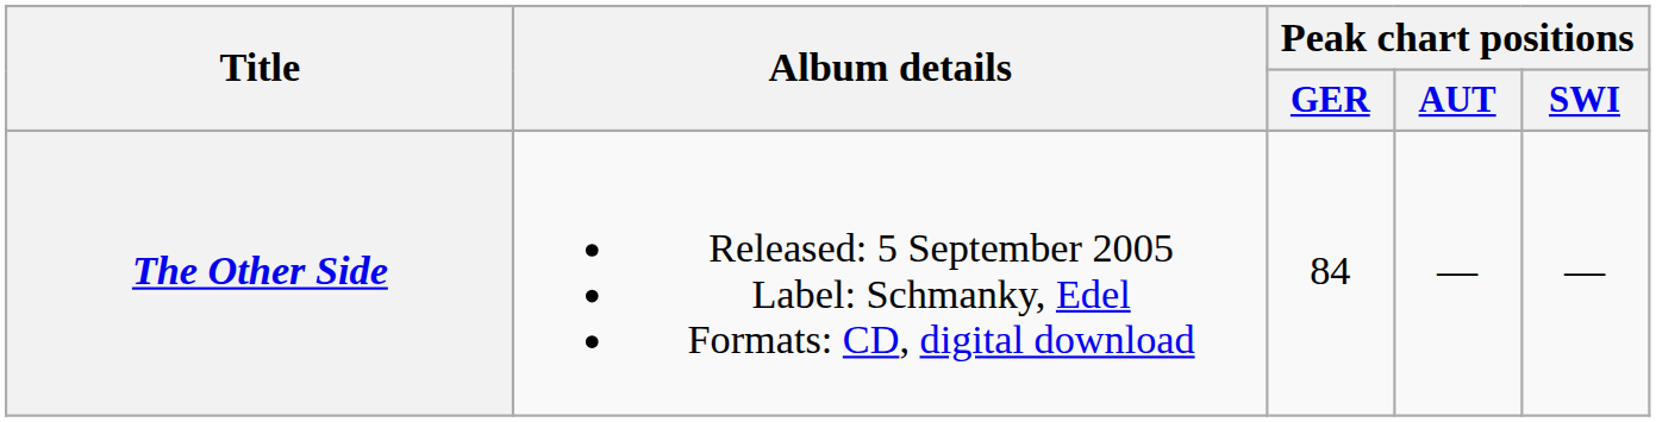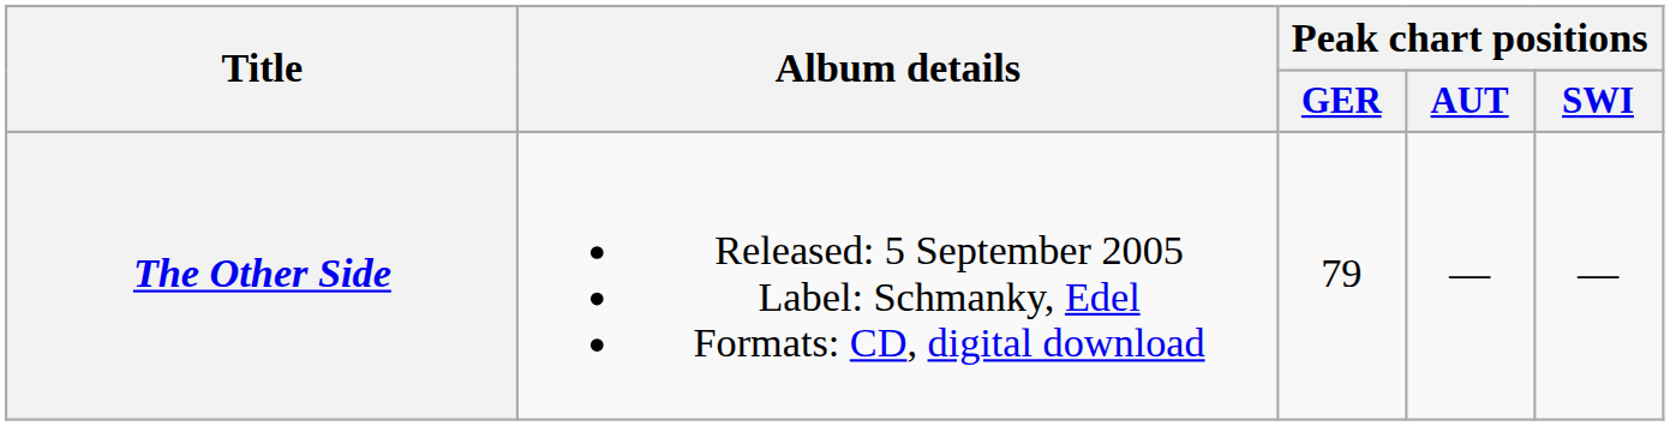 <table class="wikitable plainrowheaders" style="text-align:center;">
 <tr>
 <th scope="col" rowspan="2" style="width:12em;">Title</th>
 <th scope="col" rowspan="2" style="width:18em;">Album details</th>
 <th scope="col" colspan="3">Peak chart positions</th>
 </tr>
 <tr>
 <th scope="col" style="width:3em;font-size:90%;"><a href='#'>GER</a><br></th>
 <th scope="col" style="width:3em;font-size:90%;"><a href='#'>AUT</a><br></th>
 <th scope="col" style="width:3em;font-size:90%;"><a href='#'>SWI</a><br></th>
 </tr>
 <tr>
 <th scope="row"><em><a href='#'>The Other Side</a> </em></th>
 <td><br><ul><li>Released: 5 September 2005</li><li>Label: Schmanky, <a href='#'>Edel</a></li><li>Formats: <a href='#'>CD</a>, <a href='#'>digital download</a></li></ul></td>
-<td>84</td>
+<td>79</td>
 <td>—</td>
 <td>—</td>
 </tr>
 </table>
